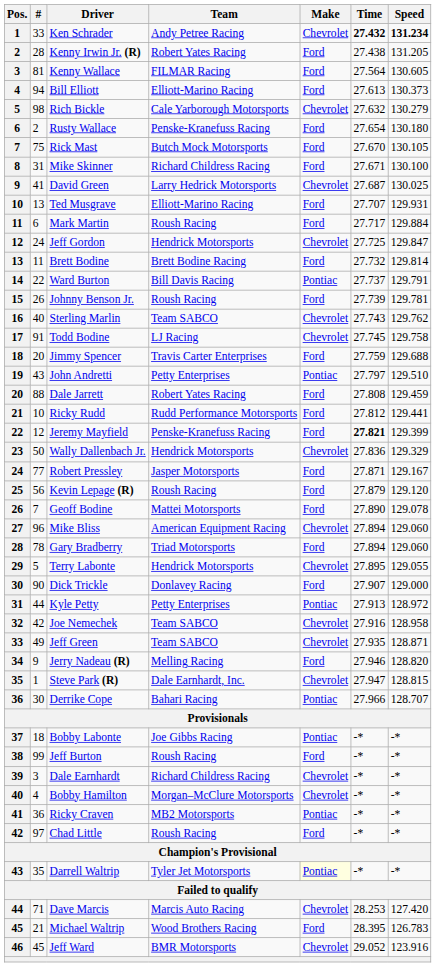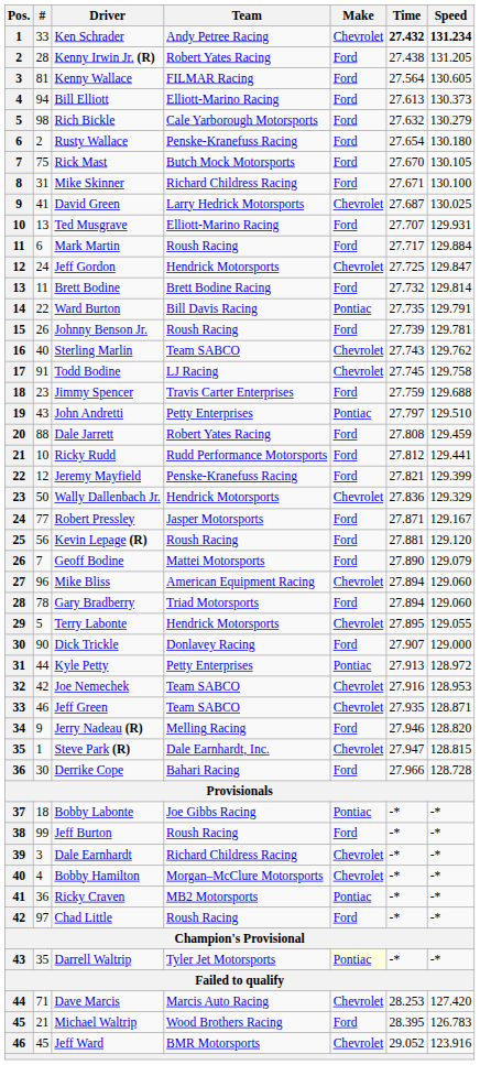 <table class="wikitable" style="font-size:95%">
 <tr>
 <th>Pos.</th>
 <th>#</th>
 <th>Driver</th>
 <th>Team</th>
 <th>Make</th>
 <th>Time</th>
 <th>Speed</th>
 </tr>
 <tr>
 <th>1</th>
 <td>33</td>
 <td><a href='#'>Ken Schrader</a></td>
 <td><a href='#'>Andy Petree Racing</a></td>
 <td><a href='#'>Chevrolet</a></td>
 <td><strong>27.432</strong></td>
 <td><strong>131.234</strong></td>
 </tr>
 <tr>
 <th>2</th>
 <td>28</td>
 <td><a href='#'>Kenny Irwin Jr.</a> <strong>(R)</strong></td>
 <td><a href='#'>Robert Yates Racing</a></td>
 <td><a href='#'>Ford</a></td>
 <td>27.438</td>
 <td>131.205</td>
 </tr>
 <tr>
 <th>3</th>
 <td>81</td>
 <td><a href='#'>Kenny Wallace</a></td>
 <td><a href='#'>FILMAR Racing</a></td>
 <td><a href='#'>Ford</a></td>
 <td>27.564</td>
 <td>130.605</td>
 </tr>
 <tr>
 <th>4</th>
 <td>94</td>
 <td><a href='#'>Bill Elliott</a></td>
 <td><a href='#'>Elliott-Marino Racing</a></td>
 <td><a href='#'>Ford</a></td>
 <td>27.613</td>
 <td>130.373</td>
 </tr>
 <tr>
 <th>5</th>
 <td>98</td>
 <td><a href='#'>Rich Bickle</a></td>
 <td><a href='#'>Cale Yarborough Motorsports</a></td>
-<td><a href='#'>Chevrolet</a></td>
+<td><a href='#'>Ford</a></td>
 <td>27.632</td>
 <td>130.279</td>
 </tr>
 <tr>
 <th>6</th>
 <td>2</td>
 <td><a href='#'>Rusty Wallace</a></td>
 <td><a href='#'>Penske-Kranefuss Racing</a></td>
 <td><a href='#'>Ford</a></td>
 <td>27.654</td>
 <td>130.180</td>
 </tr>
 <tr>
 <th>7</th>
 <td>75</td>
 <td><a href='#'>Rick Mast</a></td>
 <td><a href='#'>Butch Mock Motorsports</a></td>
 <td><a href='#'>Ford</a></td>
 <td>27.670</td>
 <td>130.105</td>
 </tr>
 <tr>
 <th>8</th>
 <td>31</td>
 <td><a href='#'>Mike Skinner</a></td>
 <td><a href='#'>Richard Childress Racing</a></td>
 <td><a href='#'>Ford</a></td>
 <td>27.671</td>
 <td>130.100</td>
 </tr>
 <tr>
 <th>9</th>
 <td>41</td>
 <td><a href='#'>David Green</a></td>
 <td><a href='#'>Larry Hedrick Motorsports</a></td>
 <td><a href='#'>Chevrolet</a></td>
 <td>27.687</td>
 <td>130.025</td>
 </tr>
 <tr>
 <th>10</th>
 <td>13</td>
 <td><a href='#'>Ted Musgrave</a></td>
 <td><a href='#'>Elliott-Marino Racing</a></td>
 <td><a href='#'>Ford</a></td>
 <td>27.707</td>
 <td>129.931</td>
 </tr>
 <tr>
 <th>11</th>
 <td>6</td>
 <td><a href='#'>Mark Martin</a></td>
 <td><a href='#'>Roush Racing</a></td>
 <td><a href='#'>Ford</a></td>
 <td>27.717</td>
 <td>129.884</td>
 </tr>
 <tr>
 <th>12</th>
 <td>24</td>
 <td><a href='#'>Jeff Gordon</a></td>
 <td><a href='#'>Hendrick Motorsports</a></td>
 <td><a href='#'>Chevrolet</a></td>
 <td>27.725</td>
 <td>129.847</td>
 </tr>
 <tr>
 <th>13</th>
 <td>11</td>
 <td><a href='#'>Brett Bodine</a></td>
 <td><a href='#'>Brett Bodine Racing</a></td>
 <td><a href='#'>Ford</a></td>
 <td>27.732</td>
 <td>129.814</td>
 </tr>
 <tr>
 <th>14</th>
 <td>22</td>
 <td><a href='#'>Ward Burton</a></td>
 <td><a href='#'>Bill Davis Racing</a></td>
 <td><a href='#'>Pontiac</a></td>
-<td>27.737</td>
+<td>27.735</td>
 <td>129.791</td>
 </tr>
 <tr>
 <th>15</th>
 <td>26</td>
 <td><a href='#'>Johnny Benson Jr.</a></td>
 <td><a href='#'>Roush Racing</a></td>
 <td><a href='#'>Ford</a></td>
 <td>27.739</td>
 <td>129.781</td>
 </tr>
 <tr>
 <th>16</th>
 <td>40</td>
 <td><a href='#'>Sterling Marlin</a></td>
 <td><a href='#'>Team SABCO</a></td>
 <td><a href='#'>Chevrolet</a></td>
 <td>27.743</td>
 <td>129.762</td>
 </tr>
 <tr>
 <th>17</th>
 <td>91</td>
 <td><a href='#'>Todd Bodine</a></td>
 <td><a href='#'>LJ Racing</a></td>
 <td><a href='#'>Chevrolet</a></td>
 <td>27.745</td>
 <td>129.758</td>
 </tr>
 <tr>
 <th>18</th>
-<td>20</td>
+<td>23</td>
 <td><a href='#'>Jimmy Spencer</a></td>
 <td><a href='#'>Travis Carter Enterprises</a></td>
 <td><a href='#'>Ford</a></td>
 <td>27.759</td>
 <td>129.688</td>
 </tr>
 <tr>
 <th>19</th>
 <td>43</td>
 <td><a href='#'>John Andretti</a></td>
 <td><a href='#'>Petty Enterprises</a></td>
 <td><a href='#'>Pontiac</a></td>
 <td>27.797</td>
 <td>129.510</td>
 </tr>
 <tr>
 <th>20</th>
 <td>88</td>
 <td><a href='#'>Dale Jarrett</a></td>
 <td><a href='#'>Robert Yates Racing</a></td>
 <td><a href='#'>Ford</a></td>
 <td>27.808</td>
 <td>129.459</td>
 </tr>
 <tr>
 <th>21</th>
 <td>10</td>
 <td><a href='#'>Ricky Rudd</a></td>
 <td><a href='#'>Rudd Performance Motorsports</a></td>
 <td><a href='#'>Ford</a></td>
 <td>27.812</td>
 <td>129.441</td>
 </tr>
 <tr>
 <th>22</th>
 <td>12</td>
 <td><a href='#'>Jeremy Mayfield</a></td>
 <td><a href='#'>Penske-Kranefuss Racing</a></td>
 <td><a href='#'>Ford</a></td>
-<td><strong>27.821</strong></td>
+<td>27.821</td>
 <td>129.399</td>
 </tr>
 <tr>
 <th>23</th>
 <td>50</td>
 <td><a href='#'>Wally Dallenbach Jr.</a></td>
 <td><a href='#'>Hendrick Motorsports</a></td>
 <td><a href='#'>Chevrolet</a></td>
 <td>27.836</td>
 <td>129.329</td>
 </tr>
 <tr>
 <th>24</th>
 <td>77</td>
 <td><a href='#'>Robert Pressley</a></td>
 <td><a href='#'>Jasper Motorsports</a></td>
 <td><a href='#'>Ford</a></td>
 <td>27.871</td>
 <td>129.167</td>
 </tr>
 <tr>
 <th>25</th>
 <td>56</td>
 <td><a href='#'>Kevin Lepage</a> <strong>(R)</strong></td>
 <td><a href='#'>Roush Racing</a></td>
 <td><a href='#'>Ford</a></td>
-<td>27.879</td>
+<td>27.881</td>
 <td>129.120</td>
 </tr>
 <tr>
 <th>26</th>
 <td>7</td>
 <td><a href='#'>Geoff Bodine</a></td>
 <td><a href='#'>Mattei Motorsports</a></td>
 <td><a href='#'>Ford</a></td>
 <td>27.890</td>
-<td>129.078</td>
+<td>129.079</td>
 </tr>
 <tr>
 <th>27</th>
 <td>96</td>
 <td><a href='#'>Mike Bliss</a></td>
 <td><a href='#'>American Equipment Racing</a></td>
 <td><a href='#'>Chevrolet</a></td>
 <td>27.894</td>
 <td>129.060</td>
 </tr>
 <tr>
 <th>28</th>
 <td>78</td>
 <td><a href='#'>Gary Bradberry</a></td>
 <td><a href='#'>Triad Motorsports</a></td>
 <td><a href='#'>Ford</a></td>
 <td>27.894</td>
 <td>129.060</td>
 </tr>
 <tr>
 <th>29</th>
 <td>5</td>
 <td><a href='#'>Terry Labonte</a></td>
 <td><a href='#'>Hendrick Motorsports</a></td>
 <td><a href='#'>Chevrolet</a></td>
 <td>27.895</td>
 <td>129.055</td>
 </tr>
 <tr>
 <th>30</th>
 <td>90</td>
 <td><a href='#'>Dick Trickle</a></td>
 <td><a href='#'>Donlavey Racing</a></td>
 <td><a href='#'>Ford</a></td>
 <td>27.907</td>
 <td>129.000</td>
 </tr>
 <tr>
 <th>31</th>
 <td>44</td>
 <td><a href='#'>Kyle Petty</a></td>
 <td><a href='#'>Petty Enterprises</a></td>
 <td><a href='#'>Pontiac</a></td>
 <td>27.913</td>
 <td>128.972</td>
 </tr>
 <tr>
 <th>32</th>
 <td>42</td>
 <td><a href='#'>Joe Nemechek</a></td>
 <td><a href='#'>Team SABCO</a></td>
 <td><a href='#'>Chevrolet</a></td>
 <td>27.916</td>
-<td>128.958</td>
+<td>128.953</td>
 </tr>
 <tr>
 <th>33</th>
-<td>49</td>
+<td>46</td>
 <td><a href='#'>Jeff Green</a></td>
 <td><a href='#'>Team SABCO</a></td>
 <td><a href='#'>Chevrolet</a></td>
 <td>27.935</td>
 <td>128.871</td>
 </tr>
 <tr>
 <th>34</th>
 <td>9</td>
 <td><a href='#'>Jerry Nadeau</a> <strong>(R)</strong></td>
 <td><a href='#'>Melling Racing</a></td>
 <td><a href='#'>Ford</a></td>
 <td>27.946</td>
 <td>128.820</td>
 </tr>
 <tr>
 <th>35</th>
 <td>1</td>
 <td><a href='#'>Steve Park</a> <strong>(R)</strong></td>
 <td><a href='#'>Dale Earnhardt, Inc.</a></td>
 <td><a href='#'>Chevrolet</a></td>
 <td>27.947</td>
 <td>128.815</td>
 </tr>
 <tr>
 <th>36</th>
 <td>30</td>
 <td><a href='#'>Derrike Cope</a></td>
 <td><a href='#'>Bahari Racing</a></td>
-<td><a href='#'>Pontiac</a></td>
+<td><a href='#'>Ford</a></td>
 <td>27.966</td>
-<td>128.707</td>
+<td>128.728</td>
 </tr>
 <tr>
 <th colspan="7">Provisionals</th>
 </tr>
 <tr>
 <th>37</th>
 <td>18</td>
 <td><a href='#'>Bobby Labonte</a></td>
 <td><a href='#'>Joe Gibbs Racing</a></td>
 <td><a href='#'>Pontiac</a></td>
 <td>-*</td>
 <td>-*</td>
 </tr>
 <tr>
 <th>38</th>
 <td>99</td>
 <td><a href='#'>Jeff Burton</a></td>
 <td><a href='#'>Roush Racing</a></td>
 <td><a href='#'>Ford</a></td>
 <td>-*</td>
 <td>-*</td>
 </tr>
 <tr>
 <th>39</th>
 <td>3</td>
 <td><a href='#'>Dale Earnhardt</a></td>
 <td><a href='#'>Richard Childress Racing</a></td>
 <td><a href='#'>Chevrolet</a></td>
 <td>-*</td>
 <td>-*</td>
 </tr>
 <tr>
 <th>40</th>
 <td>4</td>
 <td><a href='#'>Bobby Hamilton</a></td>
 <td><a href='#'>Morgan–McClure Motorsports</a></td>
 <td><a href='#'>Chevrolet</a></td>
 <td>-*</td>
 <td>-*</td>
 </tr>
 <tr>
 <th>41</th>
 <td>36</td>
 <td><a href='#'>Ricky Craven</a></td>
 <td><a href='#'>MB2 Motorsports</a></td>
 <td><a href='#'>Pontiac</a></td>
 <td>-*</td>
 <td>-*</td>
 </tr>
 <tr>
 <th>42</th>
 <td>97</td>
 <td><a href='#'>Chad Little</a></td>
 <td><a href='#'>Roush Racing</a></td>
 <td><a href='#'>Ford</a></td>
 <td>-*</td>
 <td>-*</td>
 </tr>
 <tr>
 <th colspan="7">Champion's Provisional</th>
 </tr>
 <tr>
 <th>43</th>
 <td>35</td>
 <td><a href='#'>Darrell Waltrip</a></td>
 <td><a href='#'>Tyler Jet Motorsports</a></td>
 <td style="background: lightyellow;"><a href='#'>Pontiac</a></td>
 <td>-*</td>
 <td>-*</td>
 </tr>
 <tr>
 <th colspan="7">Failed to qualify</th>
 </tr>
 <tr>
 <th>44</th>
 <td>71</td>
 <td><a href='#'>Dave Marcis</a></td>
 <td><a href='#'>Marcis Auto Racing</a></td>
 <td><a href='#'>Chevrolet</a></td>
 <td>28.253</td>
 <td>127.420</td>
 </tr>
 <tr>
 <th>45</th>
 <td>21</td>
 <td><a href='#'>Michael Waltrip</a></td>
 <td><a href='#'>Wood Brothers Racing</a></td>
 <td><a href='#'>Ford</a></td>
 <td>28.395</td>
 <td>126.783</td>
 </tr>
 <tr>
 <th>46</th>
 <td>45</td>
 <td><a href='#'>Jeff Ward</a></td>
 <td><a href='#'>BMR Motorsports</a></td>
 <td><a href='#'>Chevrolet</a></td>
 <td>29.052</td>
 <td>123.916</td>
 </tr>
 <tr>
 <th colspan="7"></th>
 </tr>
 </table>
